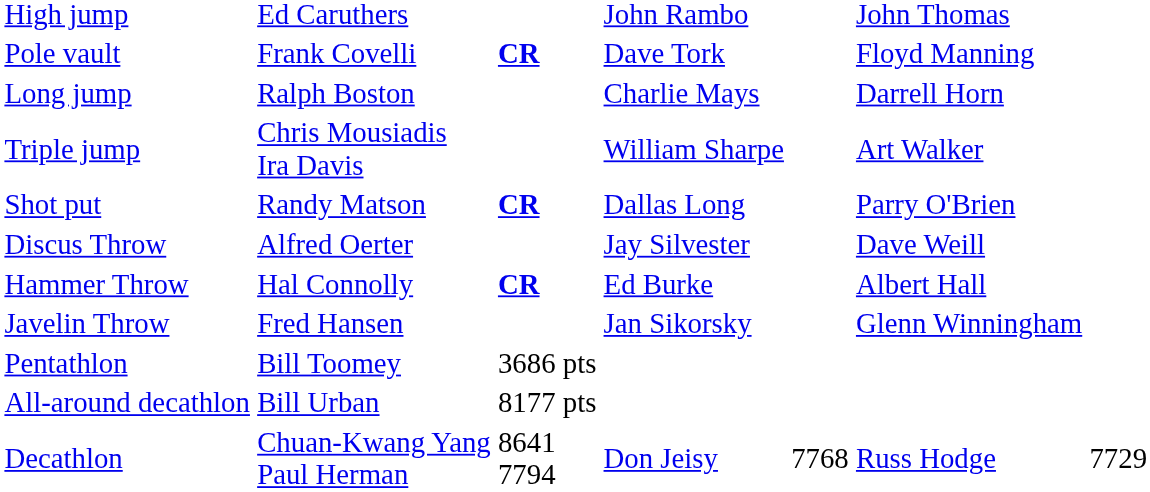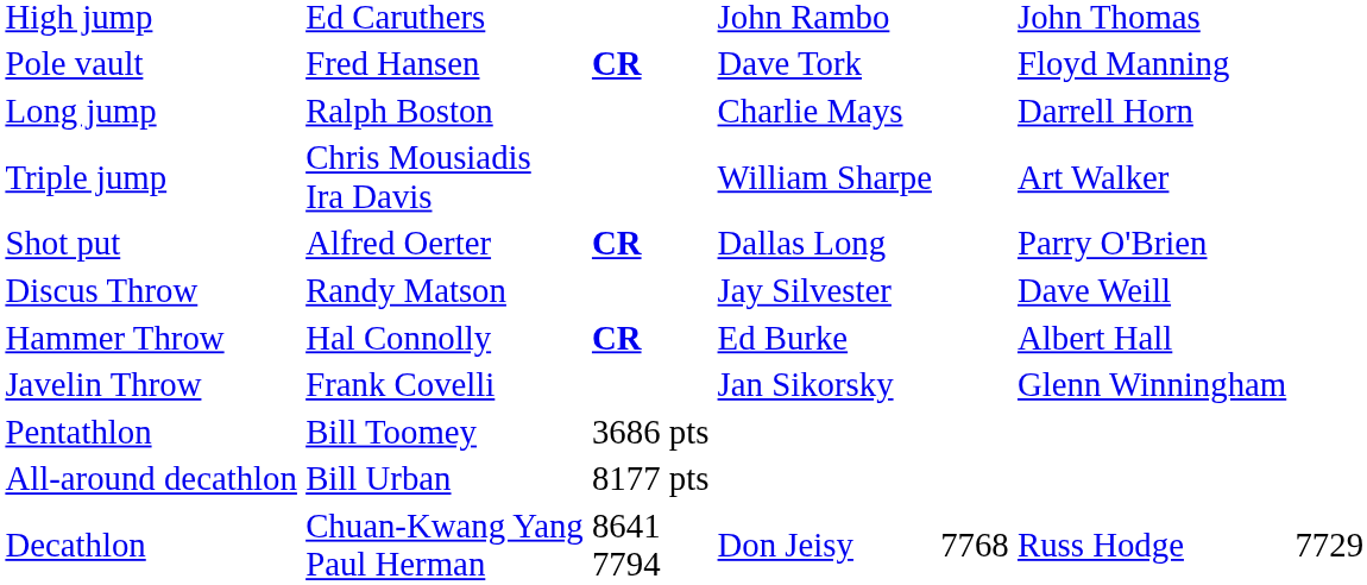 <table>
 <tr>
 <td><a href='#'>High jump</a></td>
 <td><a href='#'>Ed Caruthers</a></td>
 <td></td>
 <td><a href='#'>John Rambo</a></td>
 <td></td>
 <td><a href='#'>John Thomas</a></td>
 <td></td>
 </tr>
 <tr>
 <td><a href='#'>Pole vault</a></td>
-<td><a href='#'>Frank Covelli</a></td>
+<td><a href='#'>Fred Hansen</a></td>
 <td> <strong><a href='#'>CR</a></strong></td>
 <td><a href='#'>Dave Tork</a></td>
 <td></td>
 <td><a href='#'>Floyd Manning</a></td>
 <td></td>
 </tr>
 <tr>
 <td><a href='#'>Long jump</a></td>
 <td><a href='#'>Ralph Boston</a></td>
 <td></td>
 <td><a href='#'>Charlie Mays</a></td>
 <td></td>
 <td><a href='#'>Darrell Horn</a></td>
 <td></td>
 </tr>
 <tr>
 <td><a href='#'>Triple jump</a></td>
 <td><a href='#'>Chris Mousiadis</a> <br><a href='#'>Ira Davis</a></td>
 <td><br></td>
 <td><a href='#'>William Sharpe</a></td>
 <td></td>
 <td><a href='#'>Art Walker</a></td>
 <td></td>
 </tr>
 <tr>
 <td><a href='#'>Shot put</a></td>
-<td><a href='#'>Randy Matson</a></td>
+<td><a href='#'>Alfred Oerter</a></td>
 <td> <strong><a href='#'>CR</a></strong></td>
 <td><a href='#'>Dallas Long</a></td>
 <td></td>
 <td><a href='#'>Parry O'Brien</a></td>
 <td></td>
 </tr>
 <tr>
 <td><a href='#'>Discus Throw</a></td>
-<td><a href='#'>Alfred Oerter</a></td>
+<td><a href='#'>Randy Matson</a></td>
 <td></td>
 <td><a href='#'>Jay Silvester</a></td>
 <td></td>
 <td><a href='#'>Dave Weill</a></td>
 <td></td>
 </tr>
 <tr>
 <td><a href='#'>Hammer Throw</a></td>
 <td><a href='#'>Hal Connolly</a></td>
 <td> <strong><a href='#'>CR</a></strong></td>
 <td><a href='#'>Ed Burke</a></td>
 <td></td>
 <td><a href='#'>Albert Hall</a></td>
 <td></td>
 </tr>
 <tr>
 <td><a href='#'>Javelin Throw</a></td>
-<td><a href='#'>Fred Hansen</a></td>
+<td><a href='#'>Frank Covelli</a></td>
 <td></td>
 <td><a href='#'>Jan Sikorsky</a></td>
 <td></td>
 <td><a href='#'>Glenn Winningham</a></td>
 <td></td>
 </tr>
 <tr>
 <td><a href='#'>Pentathlon</a></td>
 <td><a href='#'>Bill Toomey</a></td>
 <td>3686 pts</td>
 <td></td>
 <td></td>
 <td></td>
 <td></td>
 </tr>
 <tr>
 <td><a href='#'>All-around decathlon</a></td>
 <td><a href='#'>Bill Urban</a></td>
 <td>8177 pts</td>
 <td></td>
 <td></td>
 <td></td>
 <td></td>
 </tr>
 <tr>
 <td><a href='#'>Decathlon</a></td>
 <td><a href='#'>Chuan-Kwang Yang</a> <br><a href='#'>Paul Herman</a></td>
 <td>8641<br>7794</td>
 <td><a href='#'>Don Jeisy</a></td>
 <td>7768</td>
 <td><a href='#'>Russ Hodge</a></td>
 <td>7729</td>
 </tr>
 </table>
